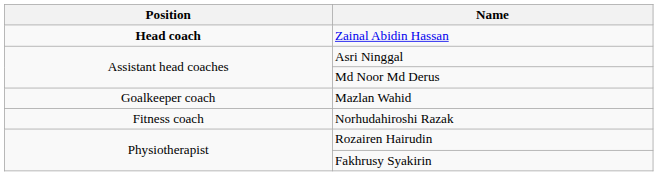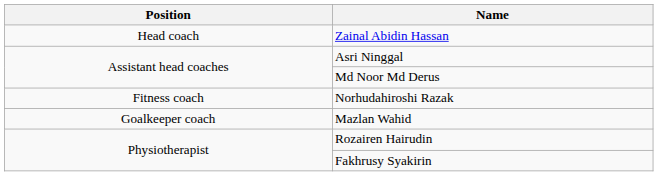 <table class="wikitable" style="text-align:center;width:50%;">
 <tr>
 <th>Position</th>
 <th>Name</th>
 </tr>
 <tr>
-<td><strong>Head coach</strong></td>
+<td>Head coach</td>
 <td align=left> <a href='#'>Zainal Abidin Hassan</a></td>
 </tr>
 <tr>
 <td rowspan=2>Assistant head coaches</td>
 <td align="left"> Asri Ninggal</td>
 </tr>
 <tr>
 <td align="left"> Md Noor Md Derus</td>
 </tr>
 <tr>
+<td>Fitness coach</td>
+<td align=left> Norhudahiroshi Razak</td>
+</tr>
+<tr>
 <td>Goalkeeper coach</td>
 <td align=left> Mazlan Wahid</td>
-</tr>
-<tr>
-<td>Fitness coach</td>
-<td align=left> Norhudahiroshi Razak</td>
 </tr>
 <tr>
 <td rowspan=2>Physiotherapist</td>
 <td align=left> Rozairen Hairudin</td>
 </tr>
 <tr>
 <td align=left> Fakhrusy Syakirin</td>
 </tr>
 </table>
